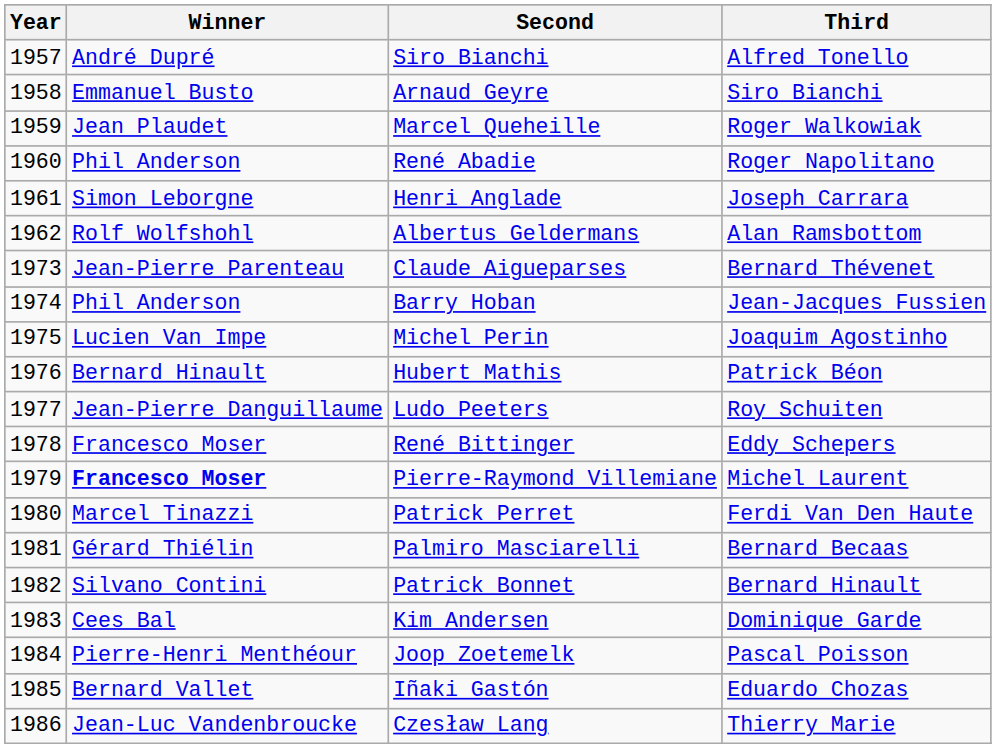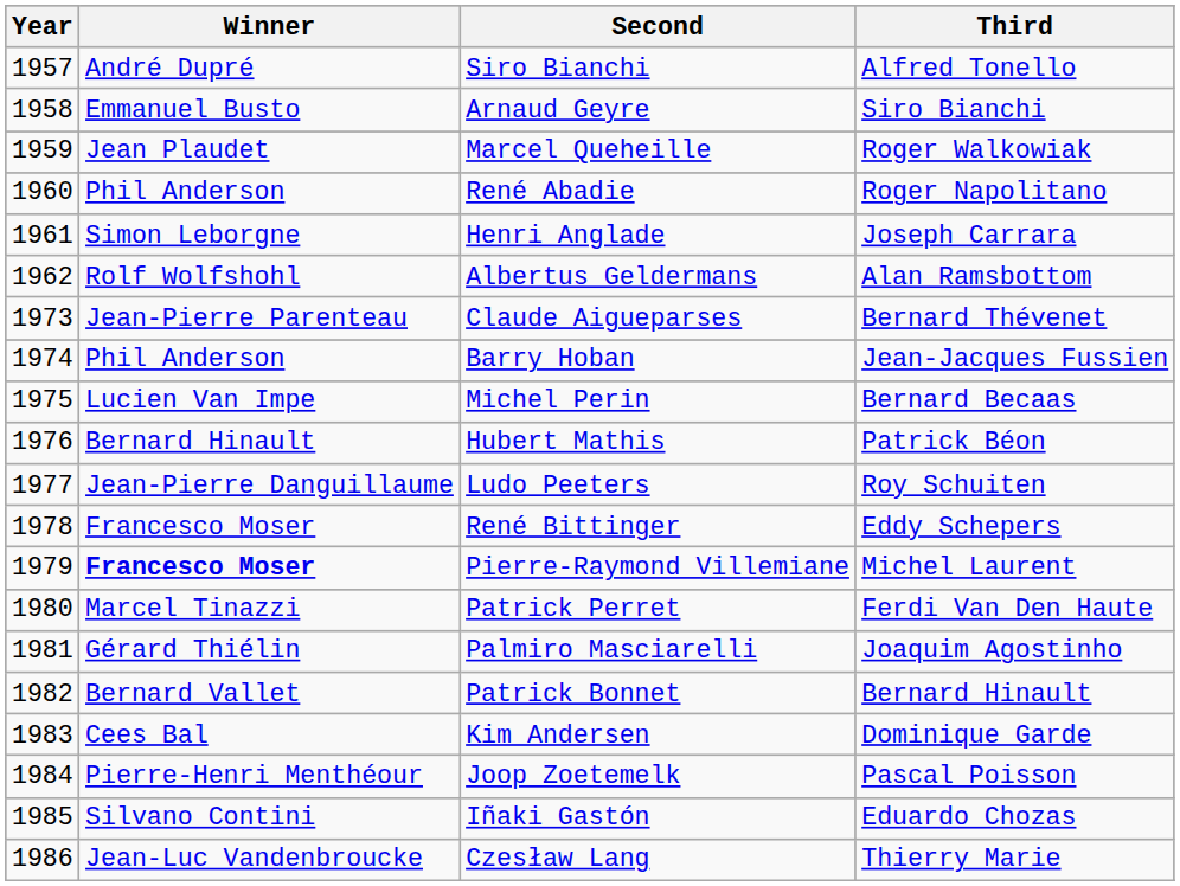 <table class="wikitable sortable" style="font-size|95%">
 <tr>
 <th>Year</th>
 <th>Winner</th>
 <th>Second</th>
 <th>Third</th>
 </tr>
 <tr>
 <td>1957</td>
 <td> <a href='#'>André Dupré</a></td>
 <td> <a href='#'>Siro Bianchi</a></td>
 <td> <a href='#'>Alfred Tonello</a></td>
 </tr>
 <tr>
 <td>1958</td>
 <td> <a href='#'>Emmanuel Busto</a></td>
 <td> <a href='#'>Arnaud Geyre</a></td>
 <td> <a href='#'>Siro Bianchi</a></td>
 </tr>
 <tr>
 <td>1959</td>
 <td> <a href='#'>Jean Plaudet</a></td>
 <td> <a href='#'>Marcel Queheille</a></td>
 <td> <a href='#'>Roger Walkowiak</a></td>
 </tr>
 <tr>
 <td>1960</td>
 <td> <a href='#'>Phil Anderson</a></td>
 <td> <a href='#'>René Abadie</a></td>
 <td> <a href='#'>Roger Napolitano</a></td>
 </tr>
 <tr>
 <td>1961</td>
 <td> <a href='#'>Simon Leborgne</a></td>
 <td> <a href='#'>Henri Anglade</a></td>
 <td> <a href='#'>Joseph Carrara</a></td>
 </tr>
 <tr>
 <td>1962</td>
 <td> <a href='#'>Rolf Wolfshohl</a></td>
 <td> <a href='#'>Albertus Geldermans</a></td>
 <td> <a href='#'>Alan Ramsbottom</a></td>
 </tr>
 <tr>
 <td>1973</td>
 <td> <a href='#'>Jean-Pierre Parenteau</a></td>
 <td> <a href='#'>Claude Aigueparses</a></td>
 <td> <a href='#'>Bernard Thévenet</a></td>
 </tr>
 <tr>
 <td>1974</td>
 <td> <a href='#'>Phil Anderson</a></td>
 <td> <a href='#'>Barry Hoban</a></td>
 <td> <a href='#'>Jean-Jacques Fussien</a></td>
 </tr>
 <tr>
 <td>1975</td>
 <td> <a href='#'>Lucien Van Impe</a></td>
 <td> <a href='#'>Michel Perin</a></td>
-<td> <a href='#'>Joaquim Agostinho</a></td>
+<td> <a href='#'>Bernard Becaas</a></td>
 </tr>
 <tr>
 <td>1976</td>
 <td> <a href='#'>Bernard Hinault</a></td>
 <td> <a href='#'>Hubert Mathis</a></td>
 <td> <a href='#'>Patrick Béon</a></td>
 </tr>
 <tr>
 <td>1977</td>
 <td> <a href='#'>Jean-Pierre Danguillaume</a></td>
 <td> <a href='#'>Ludo Peeters</a></td>
 <td> <a href='#'>Roy Schuiten</a></td>
 </tr>
 <tr>
 <td>1978</td>
 <td> <a href='#'>Francesco Moser</a></td>
 <td> <a href='#'>René Bittinger</a></td>
 <td> <a href='#'>Eddy Schepers</a></td>
 </tr>
 <tr>
 <td>1979</td>
 <td><strong> <a href='#'>Francesco Moser</a></strong></td>
 <td> <a href='#'>Pierre-Raymond Villemiane</a></td>
 <td> <a href='#'>Michel Laurent</a></td>
 </tr>
 <tr>
 <td>1980</td>
 <td> <a href='#'>Marcel Tinazzi</a></td>
 <td> <a href='#'>Patrick Perret</a></td>
 <td> <a href='#'>Ferdi Van Den Haute</a></td>
 </tr>
 <tr>
 <td>1981</td>
 <td> <a href='#'>Gérard Thiélin</a></td>
 <td> <a href='#'>Palmiro Masciarelli</a></td>
-<td> <a href='#'>Bernard Becaas</a></td>
+<td> <a href='#'>Joaquim Agostinho</a></td>
 </tr>
 <tr>
 <td>1982</td>
-<td> <a href='#'>Silvano Contini</a></td>
+<td> <a href='#'>Bernard Vallet</a></td>
 <td> <a href='#'>Patrick Bonnet</a></td>
 <td> <a href='#'>Bernard Hinault</a></td>
 </tr>
 <tr>
 <td>1983</td>
 <td> <a href='#'>Cees Bal</a></td>
 <td> <a href='#'>Kim Andersen</a></td>
 <td> <a href='#'>Dominique Garde</a></td>
 </tr>
 <tr>
 <td>1984</td>
 <td> <a href='#'>Pierre-Henri Menthéour</a></td>
 <td> <a href='#'>Joop Zoetemelk</a></td>
 <td> <a href='#'>Pascal Poisson</a></td>
 </tr>
 <tr>
 <td>1985</td>
-<td> <a href='#'>Bernard Vallet</a></td>
+<td> <a href='#'>Silvano Contini</a></td>
 <td> <a href='#'>Iñaki Gastón</a></td>
 <td> <a href='#'>Eduardo Chozas</a></td>
 </tr>
 <tr>
 <td>1986</td>
 <td> <a href='#'>Jean-Luc Vandenbroucke</a></td>
 <td> <a href='#'>Czesław Lang</a></td>
 <td> <a href='#'>Thierry Marie</a></td>
 </tr>
 <tr>
 </tr>
 </table>
